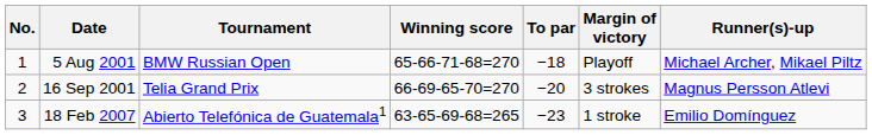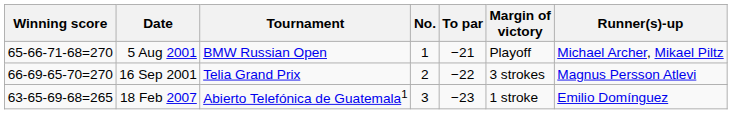 <table class="wikitable" style="font-size:95%;">
 <tr>
-<th>No.</th>
+<th>Winning score</th>
 <th>Date</th>
 <th>Tournament</th>
-<th>Winning score</th>
+<th>No.</th>
 <th>To par</th>
 <th>Margin of<br>victory</th>
 <th>Runner(s)-up</th>
 </tr>
 <tr>
-<td align=center>1</td>
+<td align=right>65-66-71-68=270</td>
 <td align=right>5 Aug <a href='#'>2001</a></td>
 <td><a href='#'>BMW Russian Open</a></td>
-<td align=right>65-66-71-68=270</td>
-<td align=center>−18</td>
+<td align=center>1</td>
+<td align=center>−21</td>
 <td>Playoff</td>
 <td> <a href='#'>Michael Archer</a>,  <a href='#'>Mikael Piltz</a></td>
 </tr>
 <tr>
-<td align=center>2</td>
+<td align=right>66-69-65-70=270</td>
 <td align=right>16 Sep 2001</td>
 <td><a href='#'>Telia Grand Prix</a></td>
-<td align=right>66-69-65-70=270</td>
-<td align=center>−20</td>
+<td align=center>2</td>
+<td align=center>−22</td>
 <td>3 strokes</td>
 <td> <a href='#'>Magnus Persson Atlevi</a></td>
 </tr>
 <tr>
-<td align=center>3</td>
+<td align=right>63-65-69-68=265</td>
 <td align=right>18 Feb <a href='#'>2007</a></td>
 <td><a href='#'>Abierto Telefónica de Guatemala</a><sup>1</sup></td>
-<td align=right>63-65-69-68=265</td>
+<td align=center>3</td>
 <td align=center>−23</td>
 <td>1 stroke</td>
 <td> <a href='#'>Emilio Domínguez</a></td>
 </tr>
 </table>
